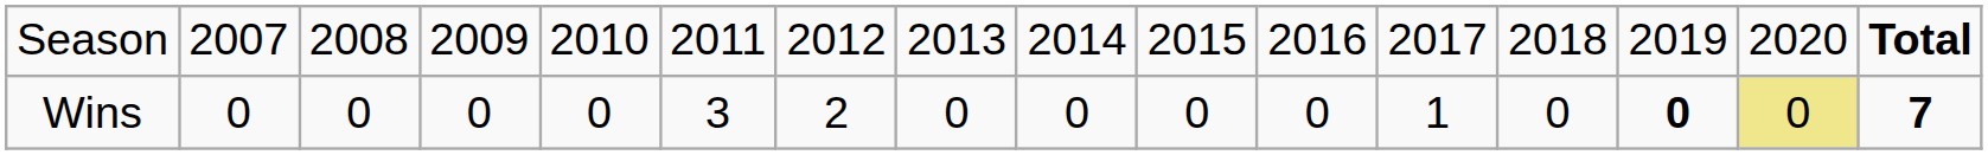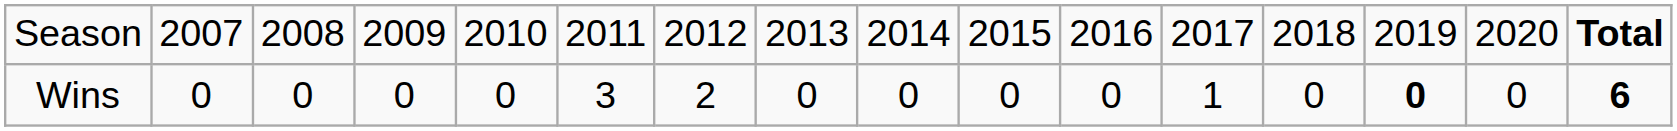 <table class="wikitable sortable">
 <tr>
 <td>Season</td>
 <td>2007</td>
 <td>2008</td>
 <td>2009</td>
 <td>2010</td>
 <td>2011</td>
 <td>2012</td>
 <td>2013</td>
 <td>2014</td>
 <td>2015</td>
 <td>2016</td>
 <td>2017</td>
 <td>2018</td>
 <td>2019</td>
 <td>2020</td>
 <td><strong>Total</strong></td>
 </tr>
 <tr align=center>
 <td>Wins</td>
 <td>0</td>
 <td>0</td>
 <td>0</td>
 <td>0</td>
 <td>3</td>
 <td>2</td>
 <td>0</td>
 <td>0</td>
 <td>0</td>
 <td>0</td>
 <td>1</td>
 <td>0</td>
 <td><strong>0</strong></td>
-<td style="background: khaki;">0</td>
-<td><strong>7</strong></td>
+<td>0</td>
+<td><strong>6</strong></td>
 </tr>
 </table>
